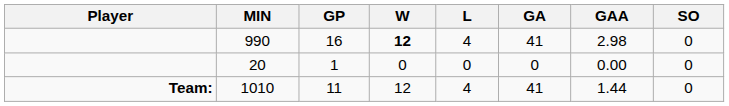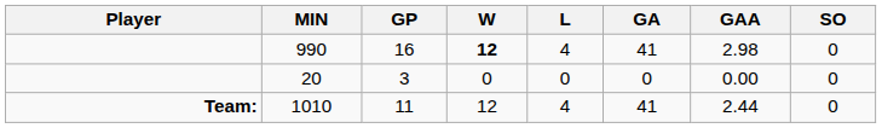 <table class="wikitable sortable" width="60%">
 <tr>
 <th bgcolor="#DDDDFF" width="10%">Player</th>
 <th width="3%" bgcolor="#DDDDFF" title="Minutes played">MIN</th>
 <th width="3%" bgcolor="#DDDDFF" title="Games played in">GP</th>
 <th width="3%" bgcolor="#DDDDFF" title="Games played in">W</th>
 <th width="3%" bgcolor="#DDDDFF"title="Games played in">L</th>
 <th width="3%" bgcolor="#DDDDFF" title="Goals against">GA</th>
 <th width="3%" bgcolor="#DDDDFF" title="Goals against average">GAA</th>
 <th width="3%" bgcolor="#DDDDFF" title="Shut-outs">SO</th>
 </tr>
 <tr align="center">
 <td align="right"></td>
 <td>990</td>
 <td>16</td>
 <td><strong>12</strong></td>
 <td>4</td>
 <td>41</td>
 <td>2.98</td>
 <td>0</td>
 </tr>
 <tr align="center">
 <td align="right"></td>
 <td>20</td>
-<td>1</td>
+<td>3</td>
 <td>0</td>
 <td>0</td>
 <td>0</td>
 <td>0.00</td>
 <td>0</td>
 </tr>
 <tr align="center">
 <td align="right"><strong>Team:</strong></td>
 <td>1010</td>
 <td>11</td>
 <td>12</td>
 <td>4</td>
 <td>41</td>
-<td>1.44</td>
+<td>2.44</td>
 <td>0</td>
 </tr>
 </table>
